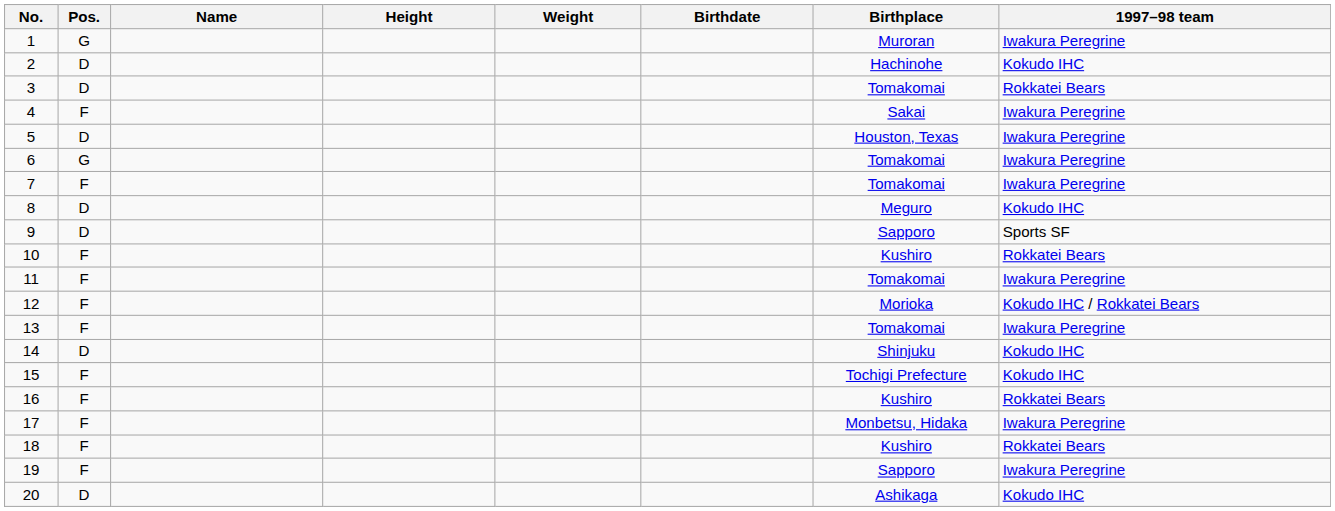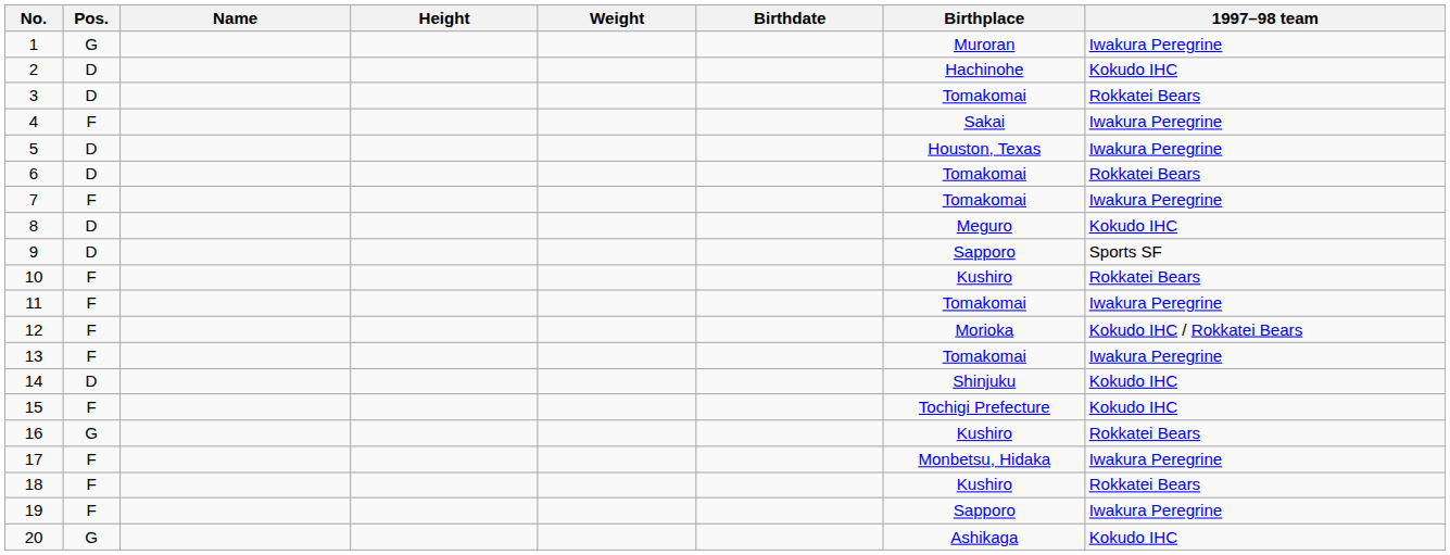 <table class="wikitable sortable" style="width:100%; font-size: 90%; text-align: center;">
 <tr>
 <th style="width:  4%;">No.</th>
 <th style="width:  4%;">Pos.</th>
 <th style="width: 16%;">Name</th>
 <th style="width: 13%;">Height</th>
 <th style="width: 11%;">Weight</th>
 <th style="width: 13%;">Birthdate</th>
 <th style="width: 14%;">Birthplace</th>
 <th style="width: 25%;">1997–98 team</th>
 </tr>
 <tr>
 <td>1</td>
 <td>G</td>
 <td align="left"></td>
 <td></td>
 <td></td>
 <td align="right"></td>
 <td><a href='#'>Muroran</a></td>
 <td align="left"> <a href='#'>Iwakura Peregrine</a></td>
 </tr>
 <tr>
 <td>2</td>
 <td>D</td>
 <td align="left"></td>
 <td></td>
 <td></td>
 <td align="right"></td>
 <td><a href='#'>Hachinohe</a></td>
 <td align="left"> <a href='#'>Kokudo IHC</a></td>
 </tr>
 <tr>
 <td>3</td>
 <td>D</td>
 <td align="left"></td>
 <td></td>
 <td></td>
 <td align="right"></td>
 <td><a href='#'>Tomakomai</a></td>
 <td align="left"> <a href='#'>Rokkatei Bears</a></td>
 </tr>
 <tr>
 <td>4</td>
 <td>F</td>
 <td align="left"></td>
 <td></td>
 <td></td>
 <td align="right"></td>
 <td><a href='#'>Sakai</a></td>
 <td align="left"> <a href='#'>Iwakura Peregrine</a></td>
 </tr>
 <tr>
 <td>5</td>
 <td>D</td>
 <td align="left"></td>
 <td></td>
 <td></td>
 <td align="right"></td>
 <td><a href='#'>Houston, Texas</a></td>
 <td align="left"> <a href='#'>Iwakura Peregrine</a></td>
 </tr>
 <tr>
 <td>6</td>
-<td>G</td>
+<td>D</td>
 <td align="left"></td>
 <td></td>
 <td></td>
 <td align="right"></td>
 <td><a href='#'>Tomakomai</a></td>
-<td align="left"> <a href='#'>Iwakura Peregrine</a></td>
+<td align="left"> <a href='#'>Rokkatei Bears</a></td>
 </tr>
 <tr>
 <td>7</td>
 <td>F</td>
 <td align="left"></td>
 <td></td>
 <td></td>
 <td align="right"></td>
 <td><a href='#'>Tomakomai</a></td>
 <td align="left"> <a href='#'>Iwakura Peregrine</a></td>
 </tr>
 <tr>
 <td>8</td>
 <td>D</td>
 <td align="left"></td>
 <td></td>
 <td></td>
 <td align="right"></td>
 <td><a href='#'>Meguro</a></td>
 <td align="left">  <a href='#'>Kokudo IHC</a></td>
 </tr>
 <tr>
 <td>9</td>
 <td>D</td>
 <td align="left"></td>
 <td></td>
 <td></td>
 <td align="right"></td>
 <td><a href='#'>Sapporo</a></td>
 <td align="left"> Sports SF</td>
 </tr>
 <tr>
 <td>10</td>
 <td>F</td>
 <td align="left"></td>
 <td></td>
 <td></td>
 <td align="right"></td>
 <td><a href='#'>Kushiro</a></td>
 <td align="left"> <a href='#'>Rokkatei Bears</a></td>
 </tr>
 <tr>
 <td>11</td>
 <td>F</td>
 <td align="left"></td>
 <td></td>
 <td></td>
 <td align="right"></td>
 <td><a href='#'>Tomakomai</a></td>
 <td align="left"> <a href='#'>Iwakura Peregrine</a></td>
 </tr>
 <tr>
 <td>12</td>
 <td>F</td>
 <td align="left"></td>
 <td></td>
 <td></td>
 <td align="right"></td>
 <td><a href='#'>Morioka</a></td>
 <td align="left"> <a href='#'>Kokudo IHC</a> / <a href='#'>Rokkatei Bears</a></td>
 </tr>
 <tr>
 <td>13</td>
 <td>F</td>
 <td align="left"></td>
 <td></td>
 <td></td>
 <td align="right"></td>
 <td><a href='#'>Tomakomai</a></td>
 <td align="left"> <a href='#'>Iwakura Peregrine</a></td>
 </tr>
 <tr>
 <td>14</td>
 <td>D</td>
 <td align="left"></td>
 <td></td>
 <td></td>
 <td align="right"></td>
 <td><a href='#'>Shinjuku</a></td>
 <td align="left"> <a href='#'>Kokudo IHC</a></td>
 </tr>
 <tr>
 <td>15</td>
 <td>F</td>
 <td align="left"></td>
 <td></td>
 <td></td>
 <td align="right"></td>
 <td><a href='#'>Tochigi Prefecture</a></td>
 <td align="left"> <a href='#'>Kokudo IHC</a></td>
 </tr>
 <tr>
 <td>16</td>
-<td>F</td>
+<td>G</td>
 <td align="left"></td>
 <td></td>
 <td></td>
 <td align="right"></td>
 <td><a href='#'>Kushiro</a></td>
 <td align="left"> <a href='#'>Rokkatei Bears</a></td>
 </tr>
 <tr>
 <td>17</td>
 <td>F</td>
 <td align="left"></td>
 <td></td>
 <td></td>
 <td align="right"></td>
 <td><a href='#'>Monbetsu, Hidaka</a></td>
 <td align="left"> <a href='#'>Iwakura Peregrine</a></td>
 </tr>
 <tr>
 <td>18</td>
 <td>F</td>
 <td align="left"></td>
 <td></td>
 <td></td>
 <td align="right"></td>
 <td><a href='#'>Kushiro</a></td>
 <td align="left"> <a href='#'>Rokkatei Bears</a></td>
 </tr>
 <tr>
 <td>19</td>
 <td>F</td>
 <td align="left"></td>
 <td></td>
 <td></td>
 <td align="right"></td>
 <td><a href='#'>Sapporo</a></td>
 <td align="left"> <a href='#'>Iwakura Peregrine</a></td>
 </tr>
 <tr>
 <td>20</td>
-<td>D</td>
+<td>G</td>
 <td align="left"></td>
 <td></td>
 <td></td>
 <td align="right"></td>
 <td><a href='#'>Ashikaga</a></td>
 <td align="left"> <a href='#'>Kokudo IHC</a></td>
 </tr>
 </table>
